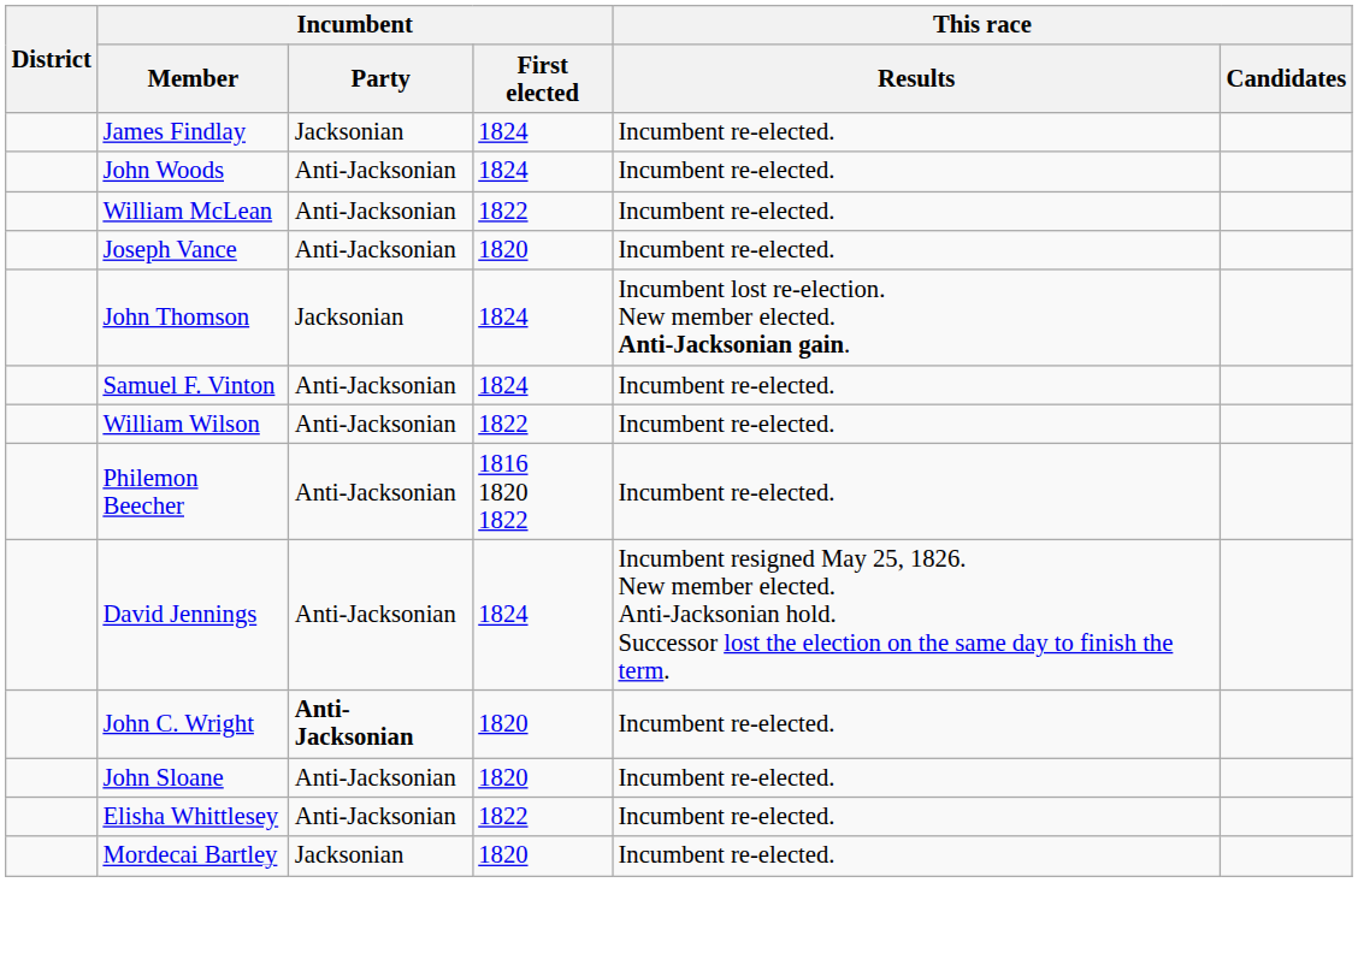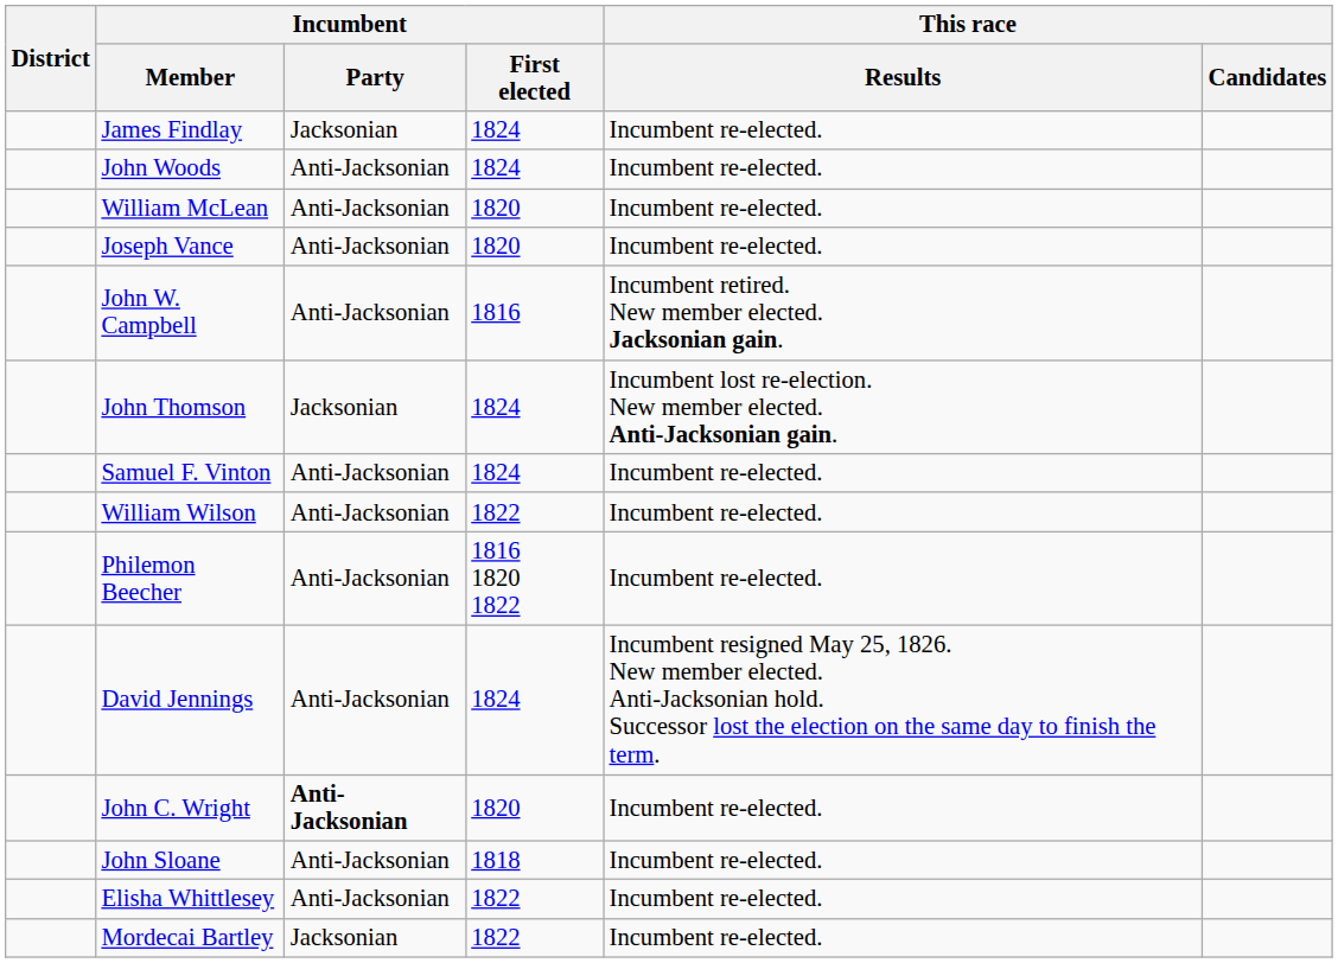 <table class=wikitable>
 <tr>
 <th rowspan=2>District</th>
 <th colspan=3>Incumbent</th>
 <th colspan=2>This race</th>
 </tr>
 <tr>
 <th>Member</th>
 <th>Party</th>
 <th>First elected</th>
 <th>Results</th>
 <th>Candidates</th>
 </tr>
 <tr>
 <td></td>
 <td><a href='#'>James Findlay</a></td>
 <td>Jacksonian</td>
 <td><a href='#'>1824</a></td>
 <td>Incumbent re-elected.</td>
 <td nowrap></td>
 </tr>
 <tr>
 <td></td>
 <td><a href='#'>John Woods</a></td>
 <td>Anti-Jacksonian</td>
 <td><a href='#'>1824</a></td>
 <td>Incumbent re-elected.</td>
 <td nowrap></td>
 </tr>
 <tr>
 <td></td>
 <td><a href='#'>William McLean</a></td>
 <td>Anti-Jacksonian</td>
-<td><a href='#'>1822</a></td>
+<td><a href='#'>1820</a></td>
 <td>Incumbent re-elected.</td>
 <td nowrap></td>
 </tr>
 <tr>
 <td></td>
 <td><a href='#'>Joseph Vance</a></td>
 <td>Anti-Jacksonian</td>
 <td><a href='#'>1820</a></td>
 <td>Incumbent re-elected.</td>
+<td nowrap></td>
+</tr>
+<tr>
+<td></td>
+<td><a href='#'>John W. Campbell</a></td>
+<td>Anti-Jacksonian</td>
+<td><a href='#'>1816</a></td>
+<td>Incumbent retired.<br>New member elected.<br><strong>Jacksonian gain</strong>.</td>
 <td nowrap></td>
 </tr>
 <tr>
 <td></td>
 <td><a href='#'>John Thomson</a></td>
 <td>Jacksonian</td>
 <td><a href='#'>1824</a></td>
 <td>Incumbent lost re-election.<br>New member elected.<br><strong>Anti-Jacksonian gain</strong>.</td>
 <td nowrap></td>
 </tr>
 <tr>
 <td></td>
 <td><a href='#'>Samuel F. Vinton</a></td>
 <td>Anti-Jacksonian</td>
 <td><a href='#'>1824</a></td>
 <td>Incumbent re-elected.</td>
 <td nowrap></td>
 </tr>
 <tr>
 <td></td>
 <td><a href='#'>William Wilson</a></td>
 <td>Anti-Jacksonian</td>
 <td><a href='#'>1822</a></td>
 <td>Incumbent re-elected.</td>
 <td nowrap></td>
 </tr>
 <tr>
 <td></td>
 <td><a href='#'>Philemon Beecher</a></td>
 <td>Anti-Jacksonian</td>
 <td><a href='#'>1816</a><br>1820 <br><a href='#'>1822</a></td>
 <td>Incumbent re-elected.</td>
 <td nowrap></td>
 </tr>
 <tr>
 <td></td>
 <td><a href='#'>David Jennings</a></td>
 <td>Anti-Jacksonian</td>
 <td><a href='#'>1824</a></td>
 <td>Incumbent resigned May 25, 1826.<br>New member elected.<br>Anti-Jacksonian hold.<br>Successor <a href='#'>lost the election on the same day to finish the term</a>.</td>
 <td nowrap></td>
 </tr>
 <tr>
 <td></td>
 <td><a href='#'>John C. Wright</a></td>
 <td><strong>Anti-Jacksonian</strong></td>
 <td><a href='#'>1820</a></td>
 <td>Incumbent re-elected.</td>
 <td nowrap></td>
 </tr>
 <tr>
 <td></td>
 <td><a href='#'>John Sloane</a></td>
 <td>Anti-Jacksonian</td>
-<td><a href='#'>1820</a></td>
+<td><a href='#'>1818</a></td>
 <td>Incumbent re-elected.</td>
 <td nowrap></td>
 </tr>
 <tr>
 <td></td>
 <td><a href='#'>Elisha Whittlesey</a></td>
 <td>Anti-Jacksonian</td>
 <td><a href='#'>1822</a></td>
 <td>Incumbent re-elected.</td>
 <td nowrap></td>
 </tr>
 <tr>
 <td></td>
 <td><a href='#'>Mordecai Bartley</a></td>
 <td>Jacksonian</td>
-<td><a href='#'>1820</a></td>
+<td><a href='#'>1822</a></td>
 <td>Incumbent re-elected.</td>
 <td nowrap></td>
 </tr>
 </table>
